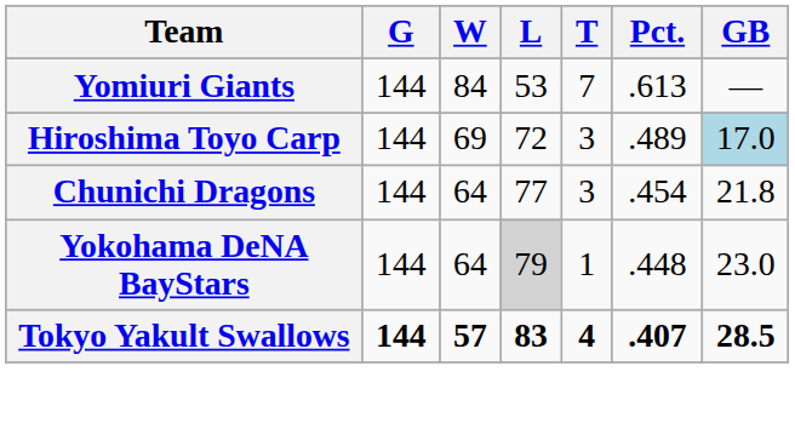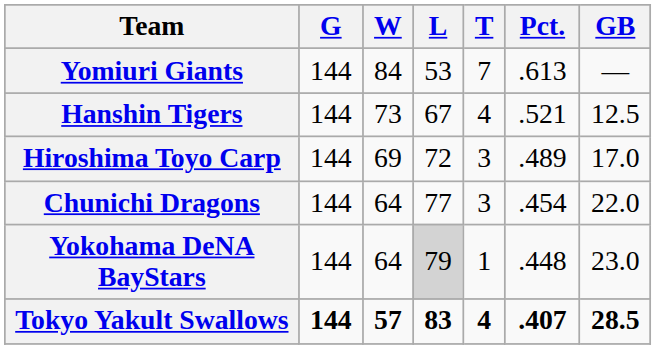 <table class="wikitable plainrowheaders" width="60%" style="text-align:center;">
 <tr>
 <th width="35%" scope="col">Team</th>
 <th width="5%" scope="col"><a href='#'>G</a></th>
 <th width="5%" scope="col"><a href='#'>W</a></th>
 <th width="5%" scope="col"><a href='#'>L</a></th>
 <th width="5%" scope="col"><a href='#'>T</a></th>
 <th width="7%" scope="col"><a href='#'>Pct.</a></th>
 <th width="5%" scope="col"><a href='#'>GB</a></th>
 </tr>
 <tr>
 <th scope="row" style="text-align:center;"><a href='#'>Yomiuri Giants</a></th>
 <td>144</td>
 <td>84</td>
 <td>53</td>
 <td>7</td>
 <td>.613</td>
 <td>—</td>
 </tr>
 <tr>
+<th scope="row" style="text-align:center;"><a href='#'>Hanshin Tigers</a></th>
+<td>144</td>
+<td>73</td>
+<td>67</td>
+<td>4</td>
+<td>.521</td>
+<td>12.5</td>
+</tr>
+<tr>
 <th scope="row" style="text-align:center;"><a href='#'>Hiroshima Toyo Carp</a></th>
 <td>144</td>
 <td>69</td>
 <td>72</td>
 <td>3</td>
 <td>.489</td>
-<td style="background: lightblue;">17.0</td>
+<td>17.0</td>
 </tr>
 <tr>
 <th scope="row" style="text-align:center;"><a href='#'>Chunichi Dragons</a></th>
 <td>144</td>
 <td>64</td>
 <td>77</td>
 <td>3</td>
 <td>.454</td>
-<td>21.8</td>
+<td>22.0</td>
 </tr>
 <tr>
 <th scope="row" style="text-align:center;"><a href='#'>Yokohama DeNA BayStars</a></th>
 <td>144</td>
 <td>64</td>
 <td style="background: lightgrey;">79</td>
 <td>1</td>
 <td>.448</td>
 <td>23.0</td>
 </tr>
 <tr>
 <th scope="row" style="text-align:center;"><strong><a href='#'>Tokyo Yakult Swallows</a></strong></th>
 <td><strong>144</strong></td>
 <td><strong>57</strong></td>
 <td><strong>83</strong></td>
 <td><strong>4</strong></td>
 <td><strong>.407</strong></td>
 <td><strong>28.5</strong></td>
 </tr>
 </table>
